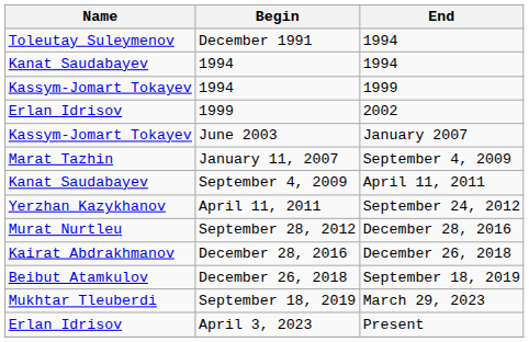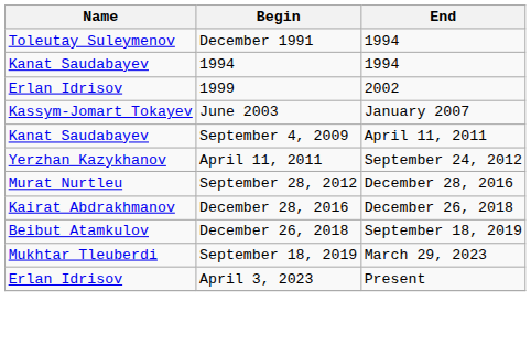 <table class="wikitable">
 <tr>
 <th>Name</th>
 <th>Begin</th>
 <th>End</th>
 </tr>
 <tr>
 <td><a href='#'>Toleutay Suleymenov</a></td>
 <td>December 1991</td>
 <td>1994</td>
 </tr>
 <tr>
 <td><a href='#'>Kanat Saudabayev</a></td>
 <td>1994</td>
 <td>1994</td>
 </tr>
 <tr>
-<td><a href='#'>Kassym-Jomart Tokayev</a></td>
-<td>1994</td>
-<td>1999</td>
-</tr>
-<tr>
 <td><a href='#'>Erlan Idrisov</a></td>
 <td>1999</td>
 <td>2002</td>
 </tr>
 <tr>
 <td><a href='#'>Kassym-Jomart Tokayev</a></td>
 <td>June 2003</td>
 <td>January 2007</td>
-</tr>
-<tr>
-<td><a href='#'>Marat Tazhin</a></td>
-<td>January 11, 2007</td>
-<td>September 4, 2009</td>
 </tr>
 <tr>
 <td><a href='#'>Kanat Saudabayev</a></td>
 <td>September 4, 2009</td>
 <td>April 11, 2011</td>
 </tr>
 <tr>
 <td><a href='#'>Yerzhan Kazykhanov</a></td>
 <td>April 11, 2011</td>
 <td>September 24, 2012</td>
 </tr>
 <tr>
 <td><a href='#'>Murat Nurtleu</a></td>
 <td>September 28, 2012</td>
 <td>December 28, 2016</td>
 </tr>
 <tr>
 <td><a href='#'>Kairat Abdrakhmanov</a></td>
 <td>December 28, 2016</td>
 <td>December 26, 2018</td>
 </tr>
 <tr>
 <td><a href='#'>Beibut Atamkulov</a></td>
 <td>December 26, 2018</td>
 <td>September 18, 2019</td>
 </tr>
 <tr>
 <td><a href='#'>Mukhtar Tleuberdi</a></td>
 <td>September 18, 2019</td>
 <td>March 29, 2023</td>
 </tr>
 <tr>
 <td><a href='#'>Erlan Idrisov</a></td>
 <td>April 3, 2023</td>
 <td>Present</td>
 </tr>
 <tr>
 </tr>
 </table>
